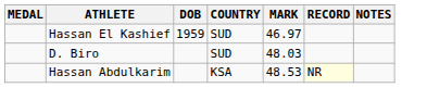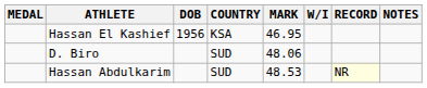 <table class="wikitable">
 <tr>
 <th>MEDAL</th>
 <th>ATHLETE</th>
 <th>DOB</th>
 <th>COUNTRY</th>
 <th>MARK</th>
+<th>W/I</th>
 <th>RECORD</th>
 <th>NOTES</th>
 </tr>
 <tr>
 <td></td>
 <td>Hassan El Kashief</td>
-<td>1959</td>
-<td>SUD</td>
-<td>46.97</td>
+<td>1956</td>
+<td>KSA</td>
+<td>46.95</td>
+<td></td>
 <td></td>
 <td></td>
 </tr>
 <tr>
 <td></td>
 <td>D. Biro</td>
 <td></td>
 <td>SUD</td>
-<td>48.03</td>
+<td>48.06</td>
+<td></td>
 <td></td>
 <td></td>
 </tr>
 <tr>
 <td></td>
 <td>Hassan Abdulkarim</td>
 <td></td>
-<td>KSA</td>
+<td>SUD</td>
 <td>48.53</td>
+<td></td>
 <td style="background: lightyellow;">NR</td>
 <td></td>
 </tr>
 </table>
